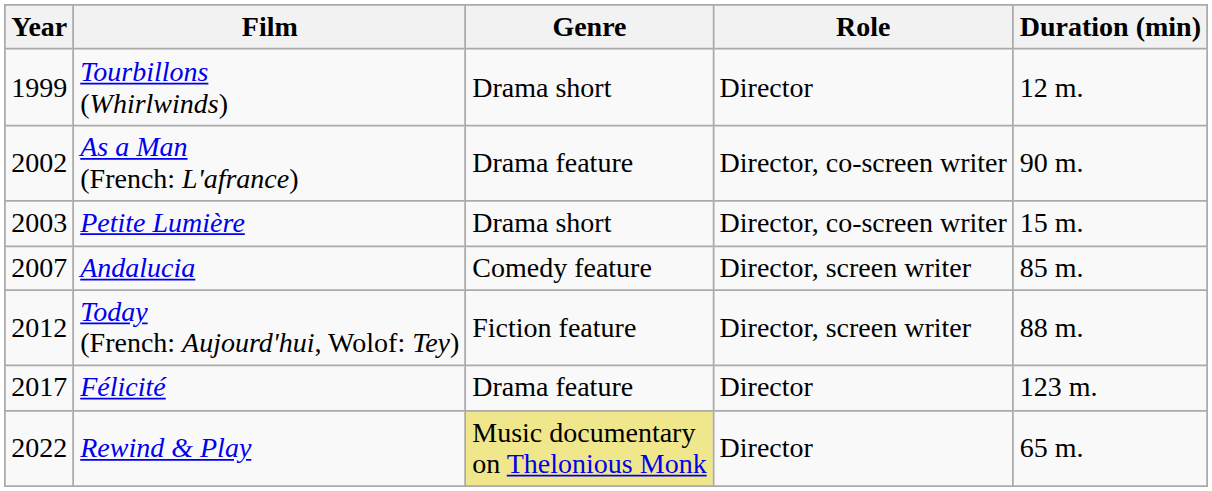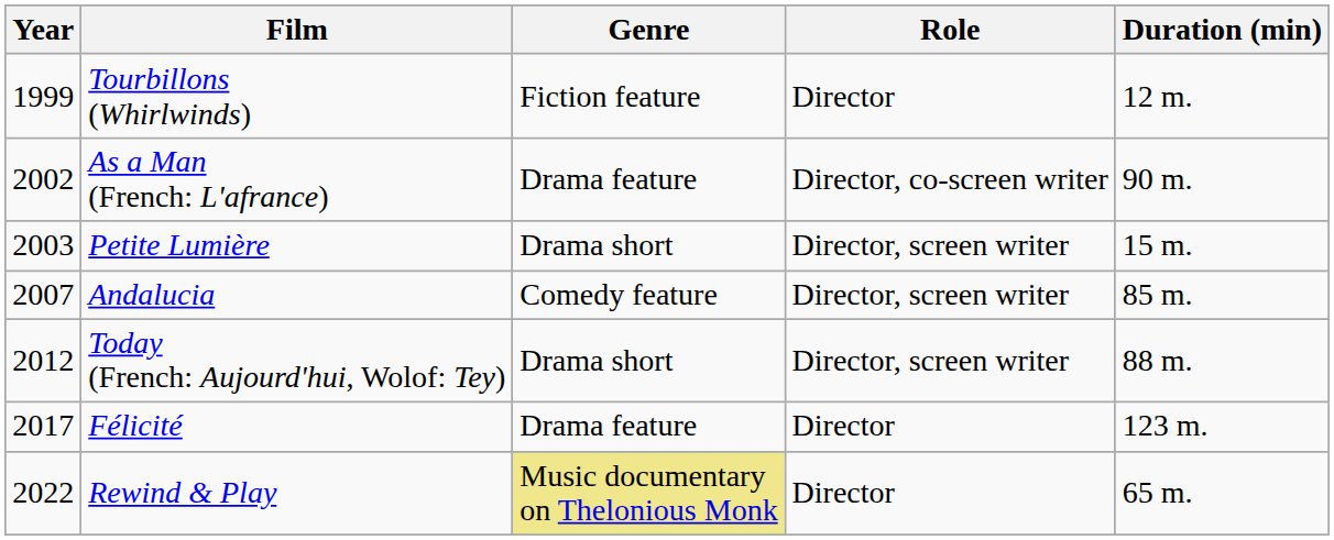 <table class="wikitable">
 <tr>
 <th>Year</th>
 <th>Film</th>
 <th>Genre</th>
 <th>Role</th>
 <th>Duration (min)</th>
 </tr>
 <tr>
 <td>1999</td>
 <td><em><a href='#'>Tourbillons</a></em><br>(<em>Whirlwinds</em>)</td>
-<td>Drama short</td>
+<td>Fiction feature</td>
 <td>Director</td>
 <td>12 m.</td>
 </tr>
 <tr>
 <td>2002</td>
 <td><em><a href='#'>As a Man</a></em><br>(French: <em>L'afrance</em>)</td>
 <td>Drama feature</td>
 <td>Director, co-screen writer</td>
 <td>90 m.</td>
 </tr>
 <tr>
 <td>2003</td>
 <td><em><a href='#'>Petite Lumière</a></em></td>
 <td>Drama short</td>
-<td>Director, co-screen writer</td>
+<td>Director, screen writer</td>
 <td>15 m.</td>
 </tr>
 <tr>
 <td>2007</td>
 <td><em><a href='#'>Andalucia</a></em></td>
 <td>Comedy feature</td>
 <td>Director, screen writer</td>
 <td>85 m.</td>
 </tr>
 <tr>
 <td>2012</td>
 <td><em><a href='#'>Today</a></em><br>(French: <em>Aujourd'hui</em>, Wolof: <em>Tey</em>)</td>
-<td>Fiction feature</td>
+<td>Drama short</td>
 <td>Director, screen writer</td>
 <td>88 m.</td>
 </tr>
 <tr>
 <td>2017</td>
 <td><em><a href='#'>Félicité</a></em></td>
 <td>Drama feature</td>
 <td>Director</td>
 <td>123 m.</td>
 </tr>
 <tr>
 <td>2022</td>
 <td><em><a href='#'>Rewind & Play</a></em></td>
 <td style="background: khaki;">Music documentary<br>on <a href='#'>Thelonious Monk</a></td>
 <td>Director</td>
 <td>65 m.</td>
 </tr>
 </table>
